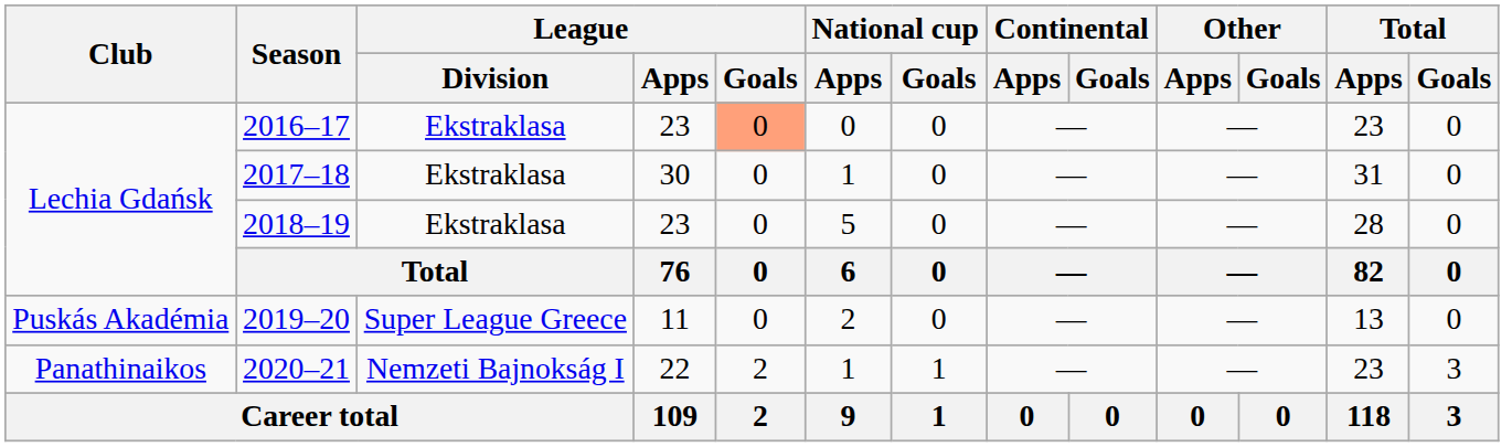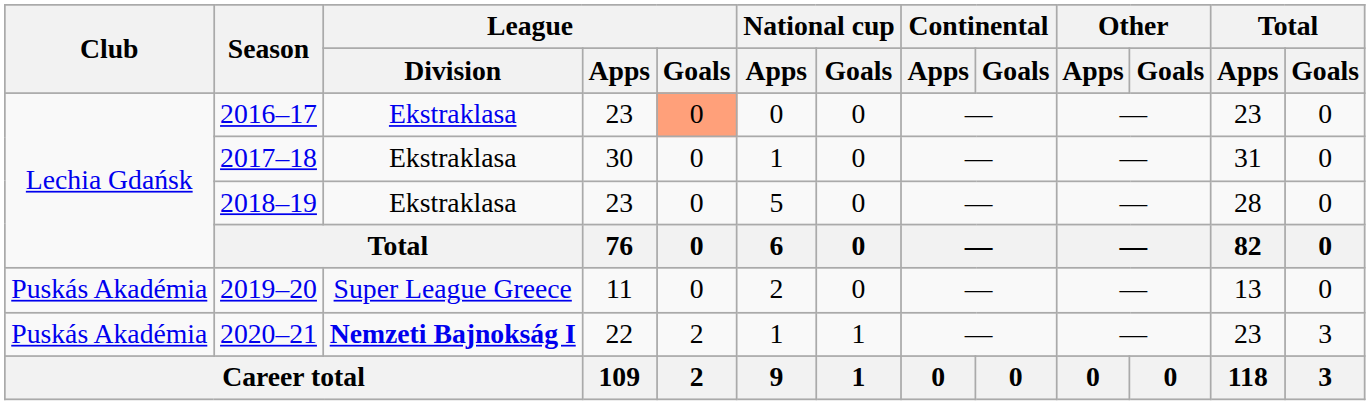 <table class="wikitable" style="text-align: center;">
 <tr>
 <th rowspan="2">Club</th>
 <th rowspan="2">Season</th>
 <th colspan="3">League</th>
 <th colspan="2">National cup</th>
 <th colspan="2">Continental</th>
 <th colspan="2">Other</th>
 <th colspan="2">Total</th>
 </tr>
 <tr>
 <th>Division</th>
 <th>Apps</th>
 <th>Goals</th>
 <th>Apps</th>
 <th>Goals</th>
 <th>Apps</th>
 <th>Goals</th>
 <th>Apps</th>
 <th>Goals</th>
 <th>Apps</th>
 <th>Goals</th>
 </tr>
 <tr>
 <td rowspan="4"><a href='#'>Lechia Gdańsk</a></td>
 <td><a href='#'>2016–17</a></td>
 <td><a href='#'>Ekstraklasa</a></td>
 <td>23</td>
 <td style="background: lightsalmon;">0</td>
 <td>0</td>
 <td>0</td>
 <td colspan="2">—</td>
 <td colspan="2">—</td>
 <td>23</td>
 <td>0</td>
 </tr>
 <tr>
 <td><a href='#'>2017–18</a></td>
 <td>Ekstraklasa</td>
 <td>30</td>
 <td>0</td>
 <td>1</td>
 <td>0</td>
 <td colspan="2">—</td>
 <td colspan="2">—</td>
 <td>31</td>
 <td>0</td>
 </tr>
 <tr>
 <td><a href='#'>2018–19</a></td>
 <td>Ekstraklasa</td>
 <td>23</td>
 <td>0</td>
 <td>5</td>
 <td>0</td>
 <td colspan="2">—</td>
 <td colspan="2">—</td>
 <td>28</td>
 <td>0</td>
 </tr>
 <tr>
 <th colspan="2">Total</th>
 <th>76</th>
 <th>0</th>
 <th>6</th>
 <th>0</th>
 <th colspan="2">—</th>
 <th colspan="2">—</th>
 <th>82</th>
 <th>0</th>
 </tr>
 <tr>
 <td><a href='#'>Puskás Akadémia</a></td>
 <td><a href='#'>2019–20</a></td>
 <td><a href='#'>Super League Greece</a></td>
 <td>11</td>
 <td>0</td>
 <td>2</td>
 <td>0</td>
 <td colspan="2">—</td>
 <td colspan="2">—</td>
 <td>13</td>
 <td>0</td>
 </tr>
 <tr>
-<td><a href='#'>Panathinaikos</a></td>
+<td><a href='#'>Puskás Akadémia</a></td>
 <td><a href='#'>2020–21</a></td>
-<td rowspan="1"><a href='#'>Nemzeti Bajnokság I</a></td>
+<td rowspan="1"><strong><a href='#'>Nemzeti Bajnokság I</a></strong></td>
 <td>22</td>
 <td>2</td>
 <td>1</td>
 <td>1</td>
 <td colspan="2">—</td>
 <td colspan="2">—</td>
 <td>23</td>
 <td>3</td>
 </tr>
 <tr>
 <th colspan="3">Career total</th>
 <th>109</th>
 <th>2</th>
 <th>9</th>
 <th>1</th>
 <th>0</th>
 <th>0</th>
 <th>0</th>
 <th>0</th>
 <th>118</th>
 <th>3</th>
 </tr>
 </table>
